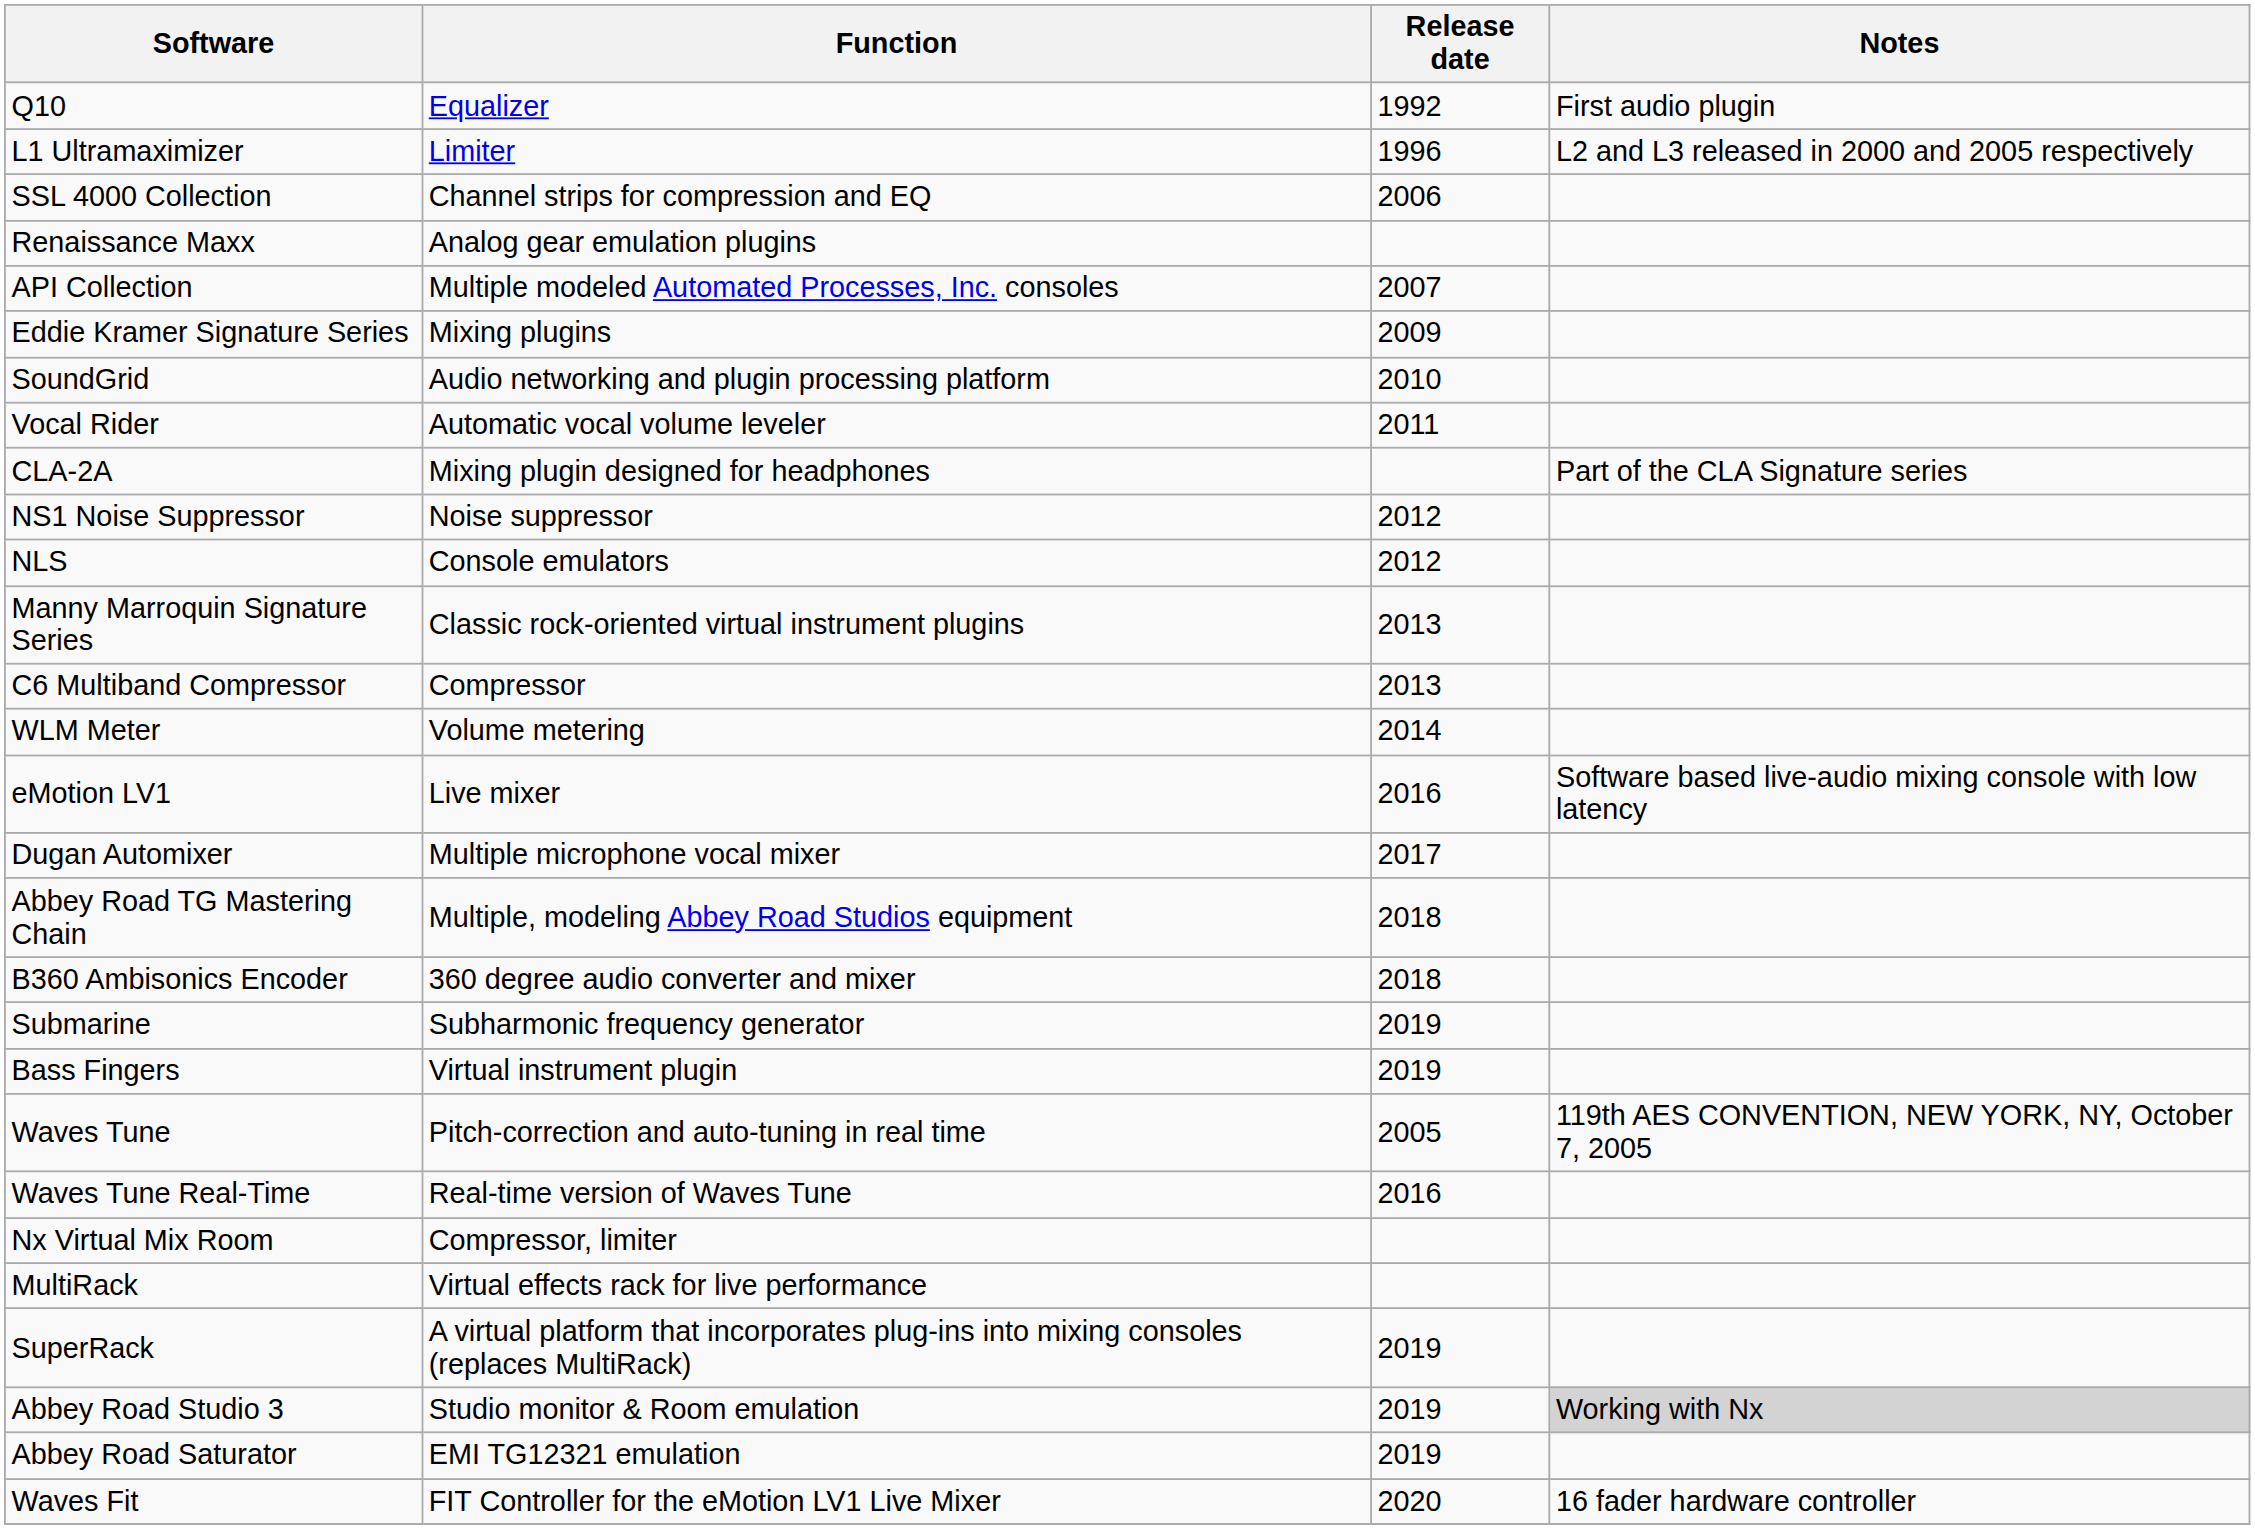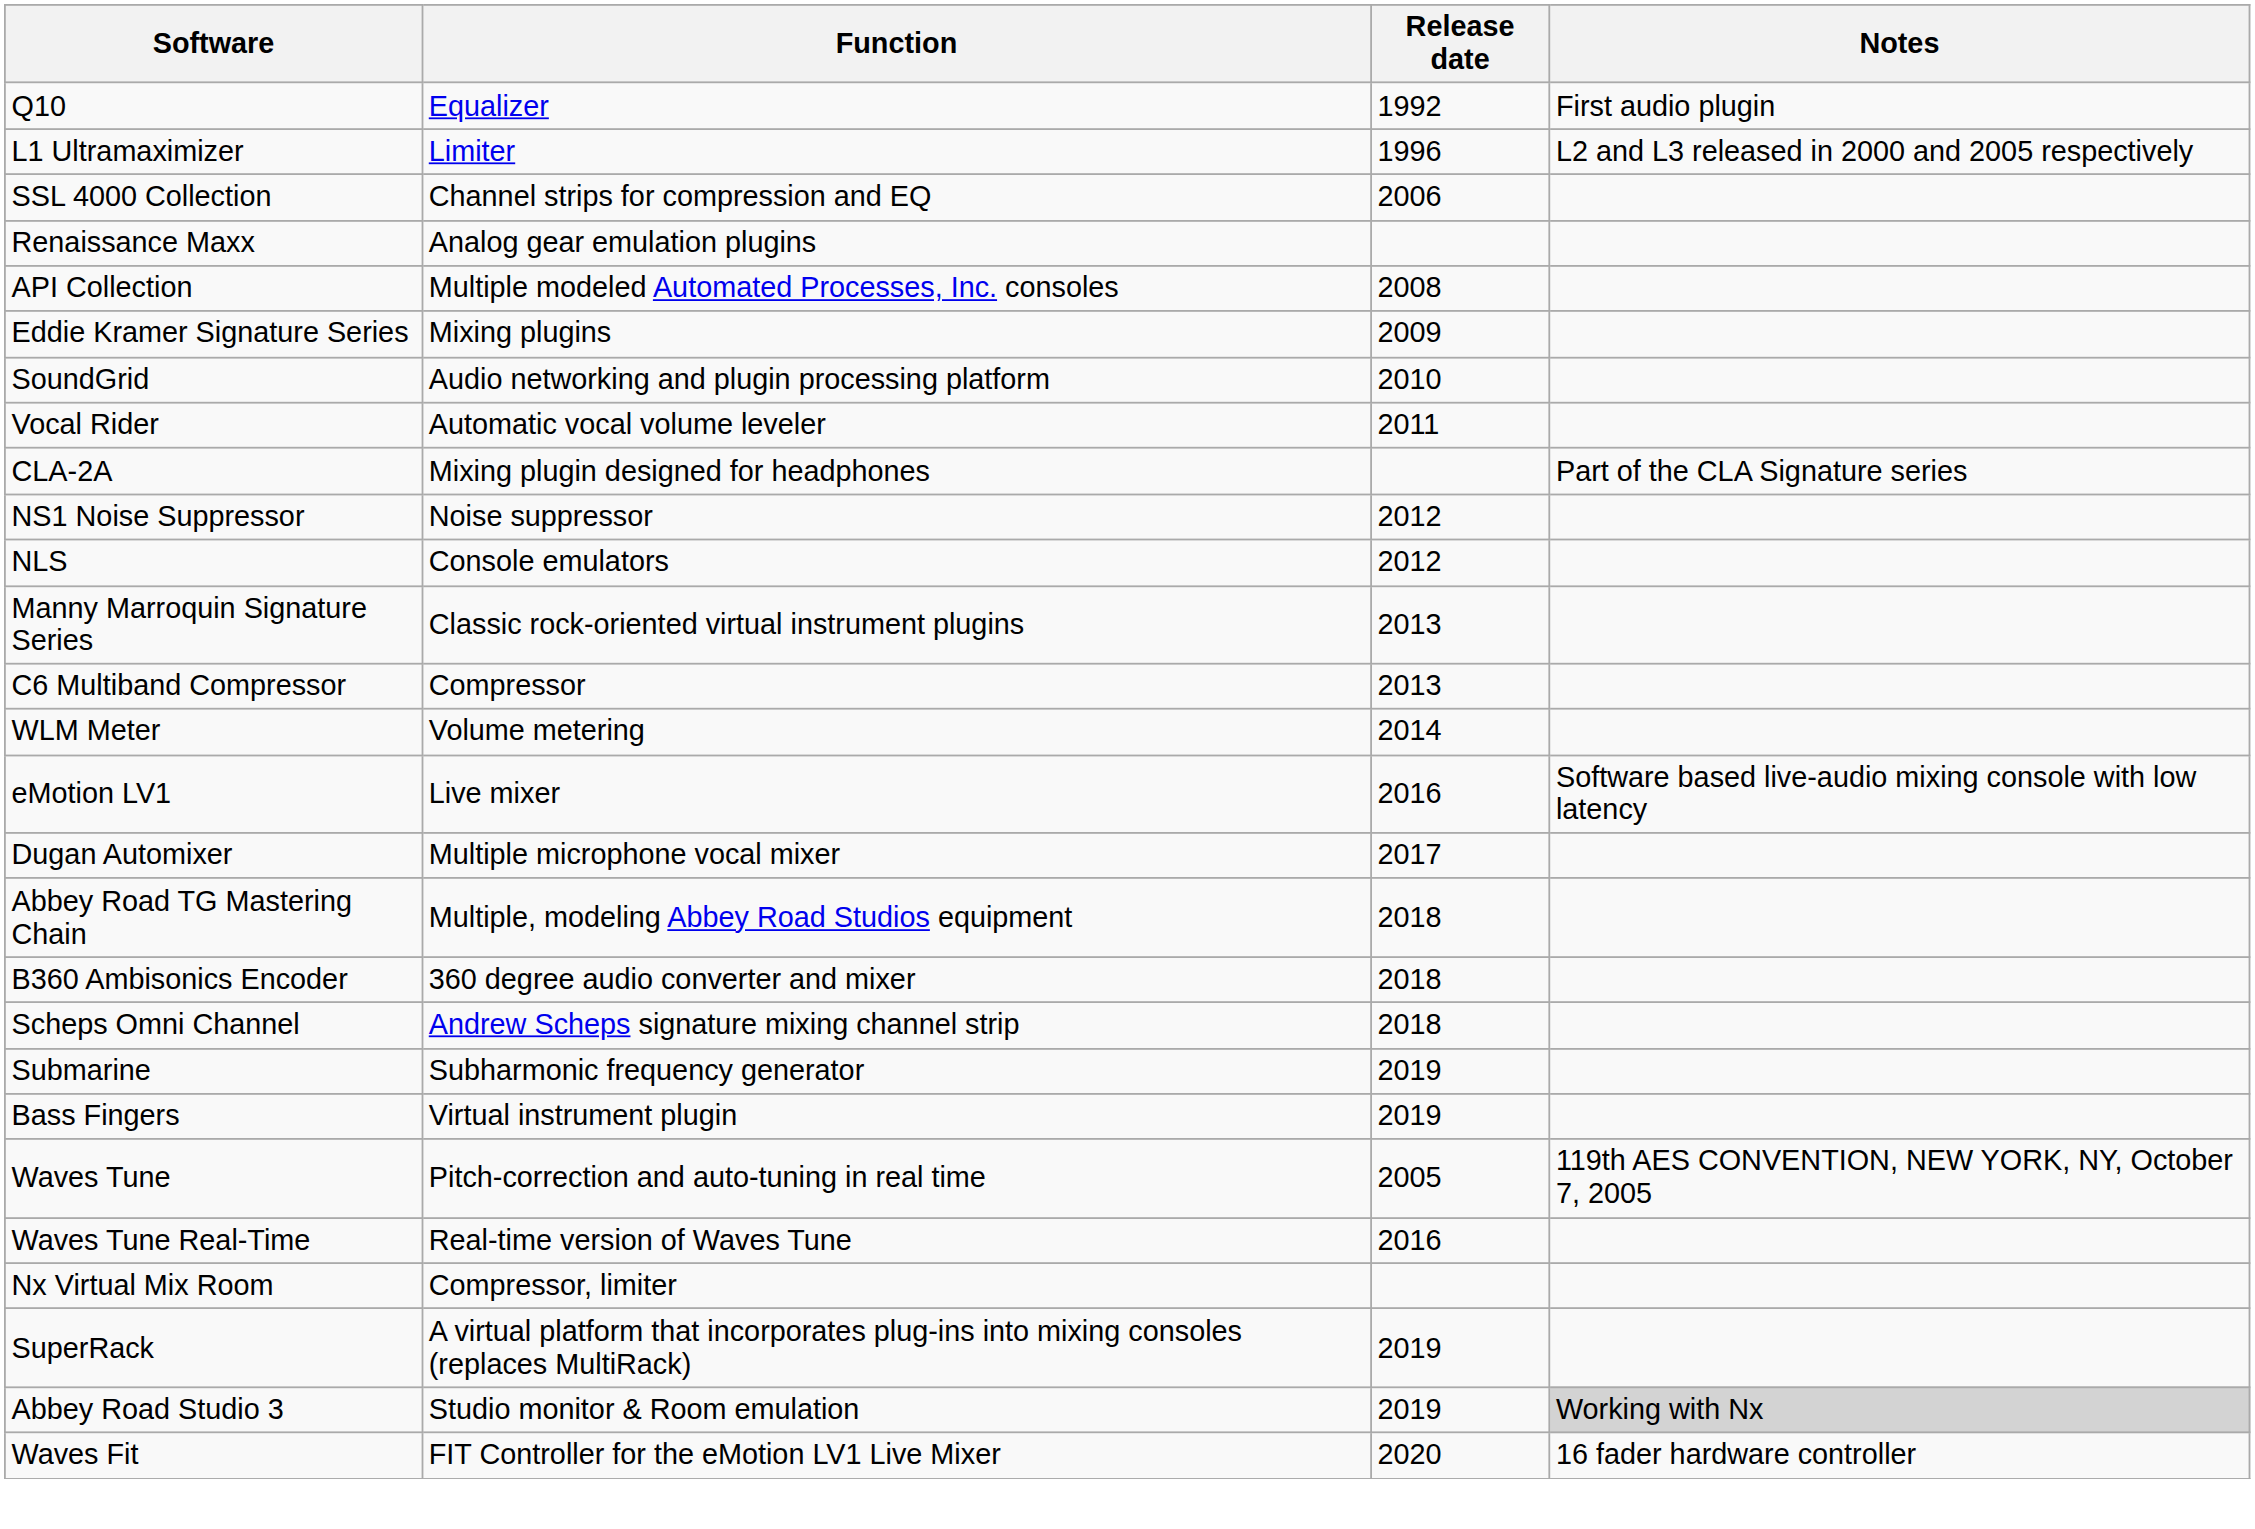 <table class="wikitable sortable">
 <tr>
 <th>Software</th>
 <th>Function</th>
 <th>Release date</th>
 <th class="unsortable">Notes</th>
 </tr>
 <tr>
 <td>Q10</td>
 <td><a href='#'>Equalizer</a></td>
 <td>1992</td>
 <td>First audio plugin</td>
 </tr>
 <tr>
 <td>L1 Ultramaximizer</td>
 <td><a href='#'>Limiter</a></td>
 <td>1996</td>
 <td>L2 and L3 released in 2000 and 2005 respectively</td>
 </tr>
 <tr>
 <td>SSL 4000 Collection</td>
 <td>Channel strips for compression and EQ</td>
 <td>2006</td>
 <td></td>
 </tr>
 <tr>
 <td>Renaissance Maxx</td>
 <td>Analog gear emulation plugins</td>
 <td></td>
 <td></td>
 </tr>
 <tr>
 <td>API Collection</td>
 <td>Multiple modeled <a href='#'>Automated Processes, Inc.</a> consoles</td>
-<td>2007</td>
+<td>2008</td>
 <td></td>
 </tr>
 <tr>
 <td>Eddie Kramer Signature Series</td>
 <td>Mixing plugins</td>
 <td>2009</td>
 <td></td>
 </tr>
 <tr>
 <td>SoundGrid</td>
 <td>Audio networking and plugin processing platform</td>
 <td>2010</td>
 <td></td>
 </tr>
 <tr>
 <td>Vocal Rider</td>
 <td>Automatic vocal volume leveler</td>
 <td>2011</td>
 <td></td>
 </tr>
 <tr>
 <td>CLA-2A</td>
 <td>Mixing plugin designed for headphones</td>
 <td></td>
 <td>Part of the CLA Signature series</td>
 </tr>
 <tr>
 <td>NS1 Noise Suppressor</td>
 <td>Noise suppressor</td>
 <td>2012</td>
 <td></td>
 </tr>
 <tr>
 <td>NLS</td>
 <td>Console emulators</td>
 <td>2012</td>
 <td></td>
 </tr>
 <tr>
 <td>Manny Marroquin Signature Series</td>
 <td>Classic rock-oriented virtual instrument plugins</td>
 <td>2013</td>
 <td></td>
 </tr>
 <tr>
 <td>C6 Multiband Compressor</td>
 <td>Compressor</td>
 <td>2013</td>
 <td></td>
 </tr>
 <tr>
 <td>WLM Meter</td>
 <td>Volume metering</td>
 <td>2014</td>
 <td></td>
 </tr>
 <tr>
 <td>eMotion LV1</td>
 <td>Live mixer</td>
 <td>2016</td>
 <td>Software based live-audio mixing console with low latency</td>
 </tr>
 <tr>
 <td>Dugan Automixer</td>
 <td>Multiple microphone vocal mixer</td>
 <td>2017</td>
 <td></td>
 </tr>
 <tr>
 <td>Abbey Road TG Mastering Chain</td>
 <td>Multiple, modeling <a href='#'>Abbey Road Studios</a> equipment</td>
 <td>2018</td>
 <td></td>
 </tr>
 <tr>
 <td>B360 Ambisonics Encoder</td>
 <td>360 degree audio converter and mixer</td>
 <td>2018</td>
 <td></td>
 </tr>
 <tr>
+<td>Scheps Omni Channel</td>
+<td><a href='#'>Andrew Scheps</a> signature mixing channel strip</td>
+<td>2018</td>
+<td></td>
+</tr>
+<tr>
 <td>Submarine</td>
 <td>Subharmonic frequency generator</td>
 <td>2019</td>
 <td></td>
 </tr>
 <tr>
 <td>Bass Fingers</td>
 <td>Virtual instrument plugin</td>
 <td>2019</td>
 <td></td>
 </tr>
 <tr>
 <td>Waves Tune</td>
 <td>Pitch-correction and auto-tuning in real time</td>
 <td>2005</td>
 <td>119th AES CONVENTION, NEW YORK, NY, October 7, 2005</td>
 </tr>
 <tr>
 <td>Waves Tune Real-Time</td>
 <td>Real-time version of Waves Tune</td>
 <td>2016</td>
 <td></td>
 </tr>
 <tr>
 <td>Nx Virtual Mix Room</td>
 <td>Compressor, limiter</td>
 <td></td>
 <td></td>
 </tr>
 <tr>
-<td>MultiRack</td>
-<td>Virtual effects rack for live performance</td>
-<td></td>
-<td></td>
-</tr>
-<tr>
 <td>SuperRack</td>
 <td>A virtual platform that incorporates plug-ins into mixing consoles (replaces MultiRack)</td>
 <td>2019</td>
 <td></td>
 </tr>
 <tr>
 <td>Abbey Road Studio 3</td>
 <td>Studio monitor & Room emulation</td>
 <td>2019</td>
 <td style="background: lightgrey;">Working with Nx</td>
 </tr>
 <tr>
-<td>Abbey Road Saturator</td>
-<td>EMI TG12321 emulation</td>
-<td>2019</td>
-<td></td>
-</tr>
-<tr>
 <td>Waves Fit</td>
 <td>FIT Controller for the eMotion LV1 Live Mixer</td>
 <td>2020</td>
 <td>16 fader hardware controller</td>
 </tr>
 <tr>
 </tr>
 </table>
